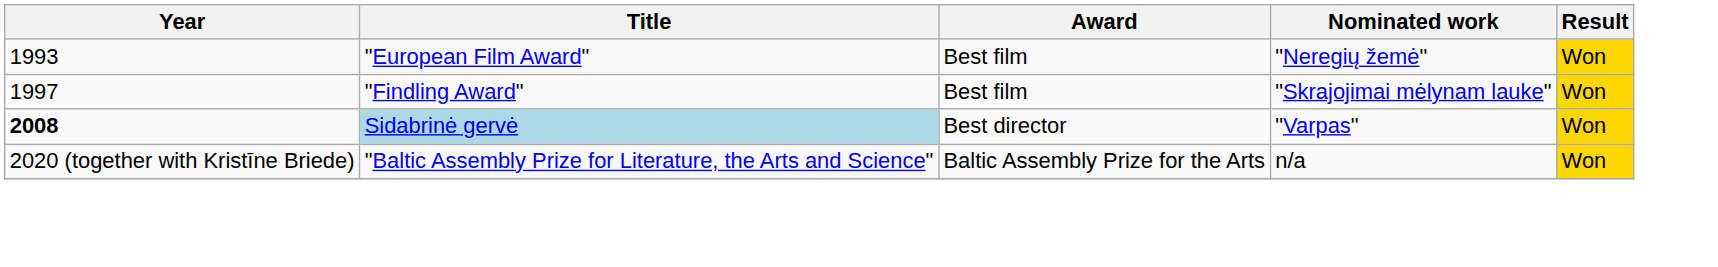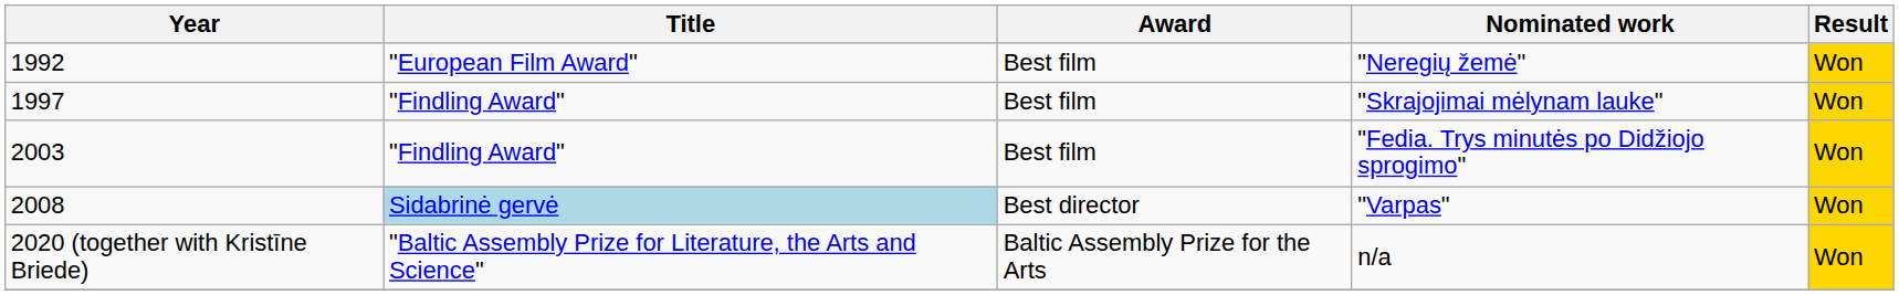 <table class="wikitable">
 <tr>
 <th>Year</th>
 <th>Title</th>
 <th>Award</th>
 <th>Nominated work</th>
 <th>Result</th>
 </tr>
 <tr>
-<td>1993</td>
+<td>1992</td>
 <td>"<a href='#'>European Film Award</a>"</td>
 <td>Best film</td>
 <td>"<a href='#'>Neregių žemė</a>"</td>
 <td style="background: gold">Won</td>
 </tr>
 <tr>
 <td>1997</td>
 <td>"<a href='#'>Findling Award</a>"</td>
 <td>Best film</td>
 <td>"<a href='#'>Skrajojimai mėlynam lauke</a>"</td>
 <td style="background: gold">Won</td>
 </tr>
 <tr>
-<td><strong>2008</strong></td>
+<td>2003</td>
+<td>"<a href='#'>Findling Award</a>"</td>
+<td>Best film</td>
+<td>"<a href='#'>Fedia. Trys minutės po Didžiojo sprogimo</a>"</td>
+<td style="background: gold">Won</td>
+</tr>
+<tr>
+<td>2008</td>
 <td style="background: lightblue;"><a href='#'>Sidabrinė gervė</a></td>
 <td>Best director</td>
 <td>"<a href='#'>Varpas</a>"</td>
 <td style="background: gold">Won</td>
 </tr>
 <tr>
 <td>2020 (together with Kristīne Briede)</td>
 <td>"<a href='#'>Baltic Assembly Prize for Literature, the Arts and Science</a>"</td>
 <td>Baltic Assembly Prize for the Arts</td>
 <td>n/a</td>
 <td style="background: gold">Won</td>
 </tr>
 <tr>
 </tr>
 </table>
